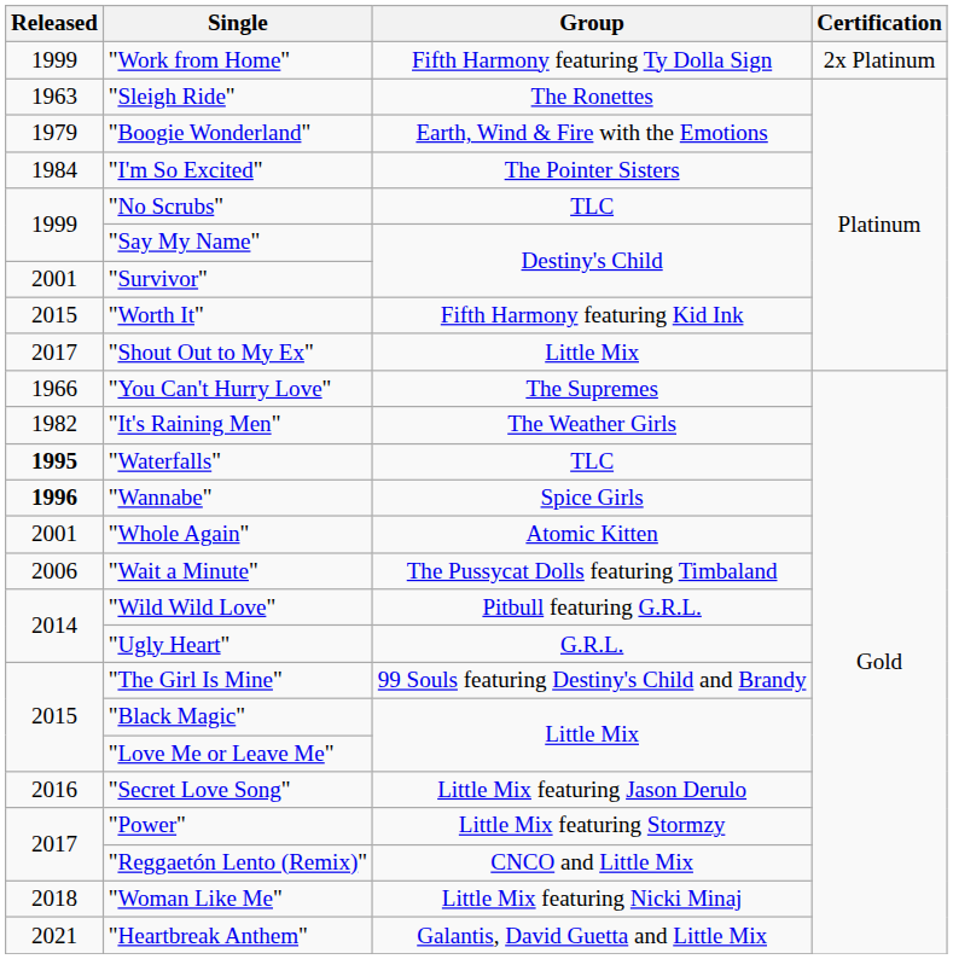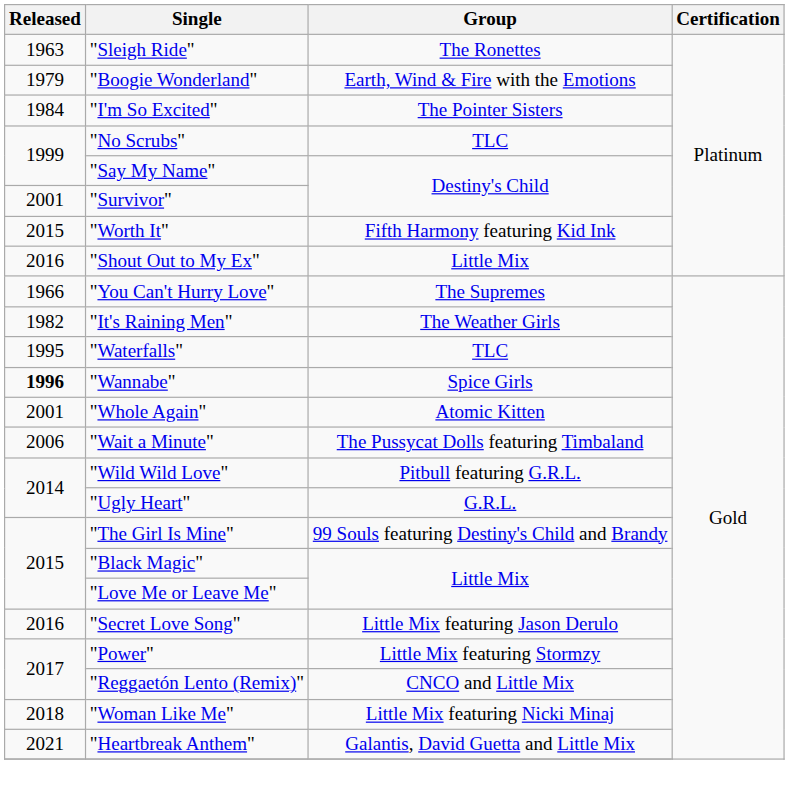 <table class="wikitable plainrowheaders" style="text-align:center;">
 <tr>
 <th>Released</th>
 <th>Single</th>
 <th>Group</th>
 <th>Certification</th>
-</tr>
-<tr>
-<td>1999</td>
-<td style="text-align:left;">"<a href='#'>Work from Home</a>"</td>
-<td><a href='#'>Fifth Harmony</a> featuring <a href='#'>Ty Dolla Sign</a></td>
-<td rowspan="1">2x Platinum</td>
 </tr>
 <tr>
 <td>1963</td>
 <td style="text-align:left;">"<a href='#'>Sleigh Ride</a>"</td>
 <td><a href='#'>The Ronettes</a></td>
 <td rowspan="8">Platinum</td>
 </tr>
 <tr>
 <td>1979</td>
 <td style="text-align:left;">"<a href='#'>Boogie Wonderland</a>"</td>
 <td><a href='#'>Earth, Wind & Fire</a> with the <a href='#'>Emotions</a></td>
 </tr>
 <tr>
 <td>1984</td>
 <td style="text-align:left;">"<a href='#'>I'm So Excited</a>"</td>
 <td><a href='#'>The Pointer Sisters</a></td>
 </tr>
 <tr>
 <td rowspan="2">1999</td>
 <td style="text-align:left;">"<a href='#'>No Scrubs</a>"</td>
 <td><a href='#'>TLC</a></td>
 </tr>
 <tr>
 <td style="text-align:left;">"<a href='#'>Say My Name</a>"</td>
 <td rowspan="2"><a href='#'>Destiny's Child</a></td>
 </tr>
 <tr>
 <td>2001</td>
 <td style="text-align:left;">"<a href='#'>Survivor</a>"</td>
 </tr>
 <tr>
 <td>2015</td>
 <td style="text-align:left;">"<a href='#'>Worth It</a>"</td>
 <td><a href='#'>Fifth Harmony</a> featuring <a href='#'>Kid Ink</a></td>
 </tr>
 <tr>
-<td>2017</td>
+<td>2016</td>
 <td style="text-align:left;">"<a href='#'>Shout Out to My Ex</a>"</td>
 <td><a href='#'>Little Mix</a></td>
 </tr>
 <tr>
 <td>1966</td>
 <td style="text-align:left;">"<a href='#'>You Can't Hurry Love</a>"</td>
 <td><a href='#'>The Supremes</a></td>
 <td rowspan="17">Gold</td>
 </tr>
 <tr>
 <td>1982</td>
 <td style="text-align:left;">"<a href='#'>It's Raining Men</a>"</td>
 <td><a href='#'>The Weather Girls</a></td>
 </tr>
 <tr>
-<td><strong>1995</strong></td>
+<td>1995</td>
 <td style="text-align:left;">"<a href='#'>Waterfalls</a>"</td>
 <td><a href='#'>TLC</a></td>
 </tr>
 <tr>
 <td><strong>1996</strong></td>
 <td style="text-align:left;">"<a href='#'>Wannabe</a>"</td>
 <td><a href='#'>Spice Girls</a></td>
 </tr>
 <tr>
 <td>2001</td>
 <td style="text-align:left;">"<a href='#'>Whole Again</a>"</td>
 <td><a href='#'>Atomic Kitten</a></td>
 </tr>
 <tr>
 <td>2006</td>
 <td style="text-align:left;">"<a href='#'>Wait a Minute</a>"</td>
 <td><a href='#'>The Pussycat Dolls</a> featuring <a href='#'>Timbaland</a></td>
 </tr>
 <tr>
 <td rowspan="2">2014</td>
 <td style="text-align:left;">"<a href='#'>Wild Wild Love</a>"</td>
 <td><a href='#'>Pitbull</a> featuring <a href='#'>G.R.L.</a></td>
 </tr>
 <tr>
 <td style="text-align:left;">"<a href='#'>Ugly Heart</a>"</td>
 <td><a href='#'>G.R.L.</a></td>
 </tr>
 <tr>
 <td rowspan="3">2015</td>
 <td style="text-align:left;">"<a href='#'>The Girl Is Mine</a>"</td>
 <td><a href='#'>99 Souls</a> featuring <a href='#'>Destiny's Child</a> and <a href='#'>Brandy</a></td>
 </tr>
 <tr>
 <td style="text-align:left;">"<a href='#'>Black Magic</a>"</td>
 <td rowspan="2"><a href='#'>Little Mix</a></td>
 </tr>
 <tr>
 <td style="text-align:left;">"<a href='#'>Love Me or Leave Me</a>"</td>
 </tr>
 <tr>
 <td>2016</td>
 <td style="text-align:left;">"<a href='#'>Secret Love Song</a>"</td>
 <td><a href='#'>Little Mix</a> featuring <a href='#'>Jason Derulo</a></td>
 </tr>
 <tr>
 <td rowspan="2">2017</td>
 <td style="text-align:left;">"<a href='#'>Power</a>"</td>
 <td><a href='#'>Little Mix</a> featuring <a href='#'>Stormzy</a></td>
 </tr>
 <tr>
 <td style="text-align:left;">"<a href='#'>Reggaetón Lento (Remix)</a>"</td>
 <td><a href='#'>CNCO</a> and <a href='#'>Little Mix</a></td>
 </tr>
 <tr>
 <td>2018</td>
 <td style="text-align:left;">"<a href='#'>Woman Like Me</a>"</td>
 <td><a href='#'>Little Mix</a> featuring <a href='#'>Nicki Minaj</a></td>
 </tr>
 <tr>
 <td>2021</td>
 <td style="text-align:left;">"<a href='#'>Heartbreak Anthem</a>"</td>
 <td><a href='#'>Galantis</a>, <a href='#'>David Guetta</a> and <a href='#'>Little Mix</a></td>
 </tr>
 <tr>
 </tr>
 </table>
